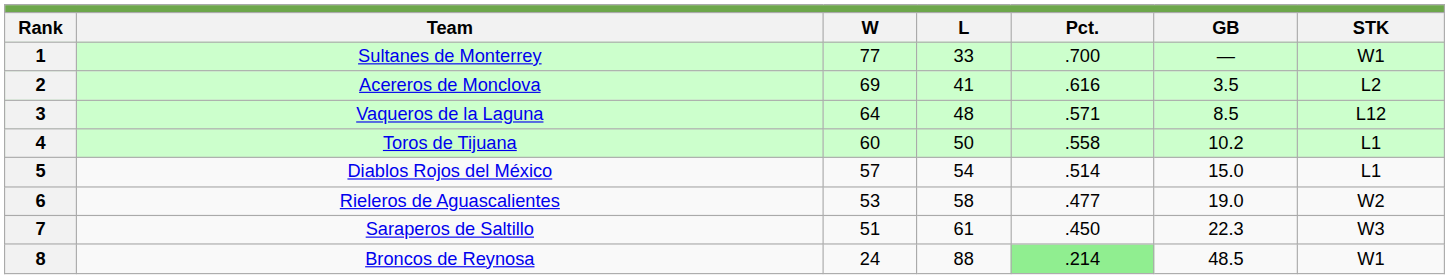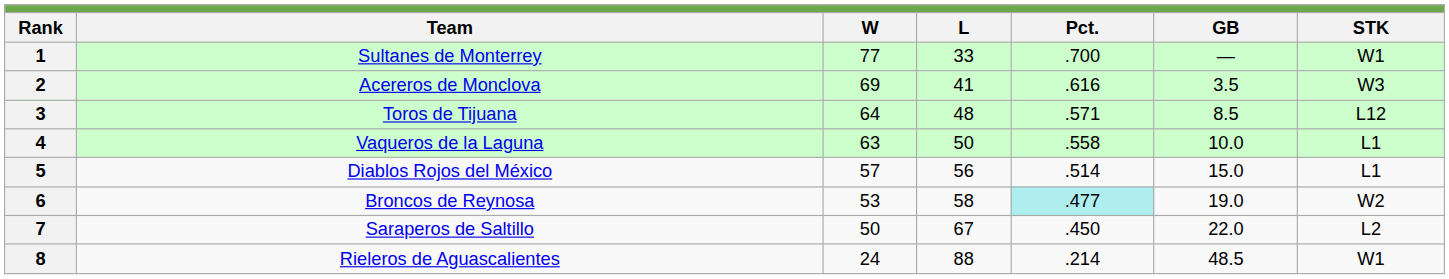 <table class="wikitable plainrowheaders" width="100%" style="text-align:center;">
 <tr>
 <th style="background:#6DA74B;" colspan="7"></th>
 </tr>
 <tr>
 <th scope="col" width="5%">Rank</th>
 <th>Team</th>
 <th>W</th>
 <th>L</th>
 <th>Pct.</th>
 <th>GB</th>
 <th>STK</th>
 </tr>
 <tr style="background-color:#ccffcc;">
 <th>1</th>
 <td><a href='#'>Sultanes de Monterrey</a></td>
 <td>77</td>
 <td>33</td>
 <td>.700</td>
 <td>—</td>
 <td>W1</td>
 </tr>
 <tr style="background-color:#ccffcc;">
 <th>2</th>
 <td><a href='#'>Acereros de Monclova</a></td>
 <td>69</td>
 <td>41</td>
 <td>.616</td>
 <td>3.5</td>
-<td>L2</td>
+<td>W3</td>
 </tr>
 <tr style="background-color:#ccffcc;">
 <th>3</th>
-<td><a href='#'>Vaqueros de la Laguna</a></td>
+<td><a href='#'>Toros de Tijuana</a></td>
 <td>64</td>
 <td>48</td>
 <td>.571</td>
 <td>8.5</td>
 <td>L12</td>
 </tr>
 <tr style="background-color:#ccffcc;">
 <th>4</th>
-<td><a href='#'>Toros de Tijuana</a></td>
-<td>60</td>
+<td><a href='#'>Vaqueros de la Laguna</a></td>
+<td>63</td>
 <td>50</td>
 <td>.558</td>
-<td>10.2</td>
+<td>10.0</td>
 <td>L1</td>
 </tr>
 <tr>
 <th>5</th>
 <td><a href='#'>Diablos Rojos del México</a></td>
 <td>57</td>
-<td>54</td>
+<td>56</td>
 <td>.514</td>
 <td>15.0</td>
 <td>L1</td>
 </tr>
 <tr>
 <th>6</th>
-<td><a href='#'>Rieleros de Aguascalientes</a></td>
+<td><a href='#'>Broncos de Reynosa</a></td>
 <td>53</td>
 <td>58</td>
-<td>.477</td>
+<td style="background: paleturquoise;">.477</td>
 <td>19.0</td>
 <td>W2</td>
 </tr>
 <tr>
 <th>7</th>
 <td><a href='#'>Saraperos de Saltillo</a></td>
-<td>51</td>
-<td>61</td>
+<td>50</td>
+<td>67</td>
 <td>.450</td>
-<td>22.3</td>
-<td>W3</td>
+<td>22.0</td>
+<td>L2</td>
 </tr>
 <tr>
 <th>8</th>
-<td><a href='#'>Broncos de Reynosa</a></td>
+<td><a href='#'>Rieleros de Aguascalientes</a></td>
 <td>24</td>
 <td>88</td>
-<td style="background: lightgreen;">.214</td>
+<td>.214</td>
 <td>48.5</td>
 <td>W1</td>
 </tr>
 </table>
